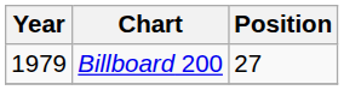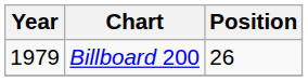 <table class="wikitable">
 <tr>
 <th align="left">Year</th>
 <th align="left">Chart</th>
 <th align="left">Position</th>
 </tr>
 <tr>
 <td align="left">1979</td>
 <td align="left"><a href='#'><em>Billboard</em> 200</a></td>
-<td align="left">27</td>
+<td align="left">26</td>
 </tr>
 <tr>
 </tr>
 </table>
